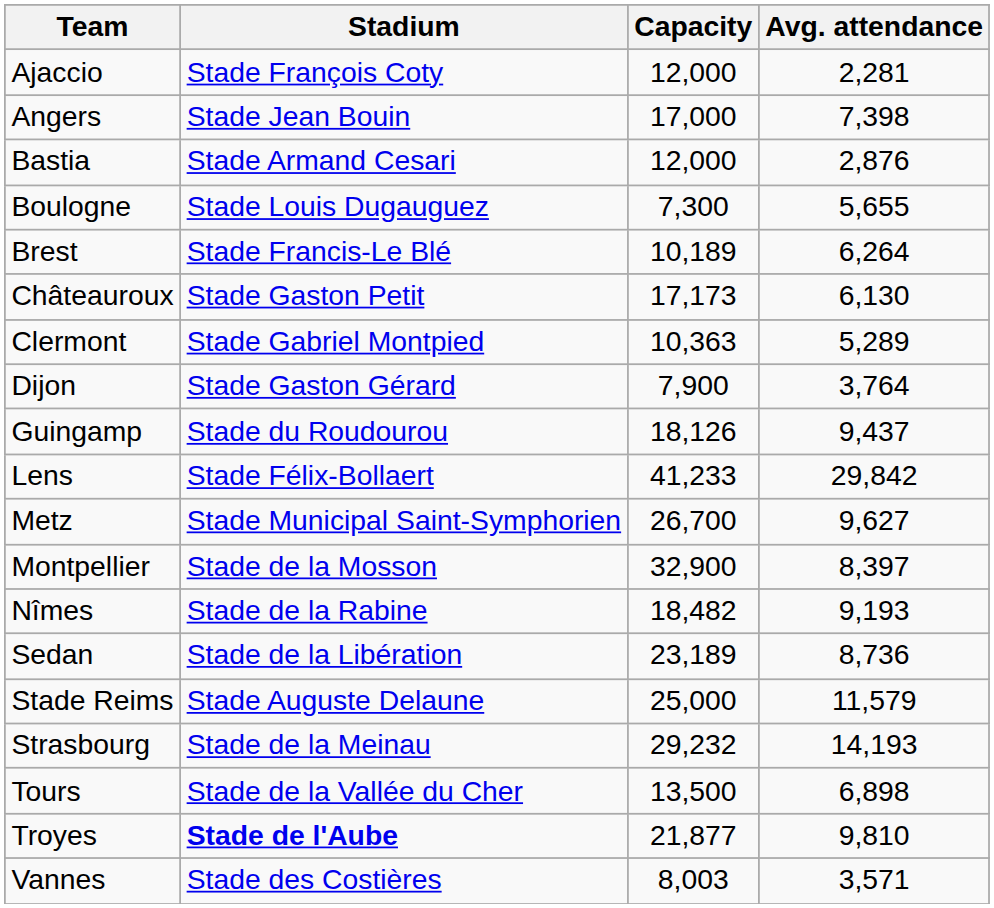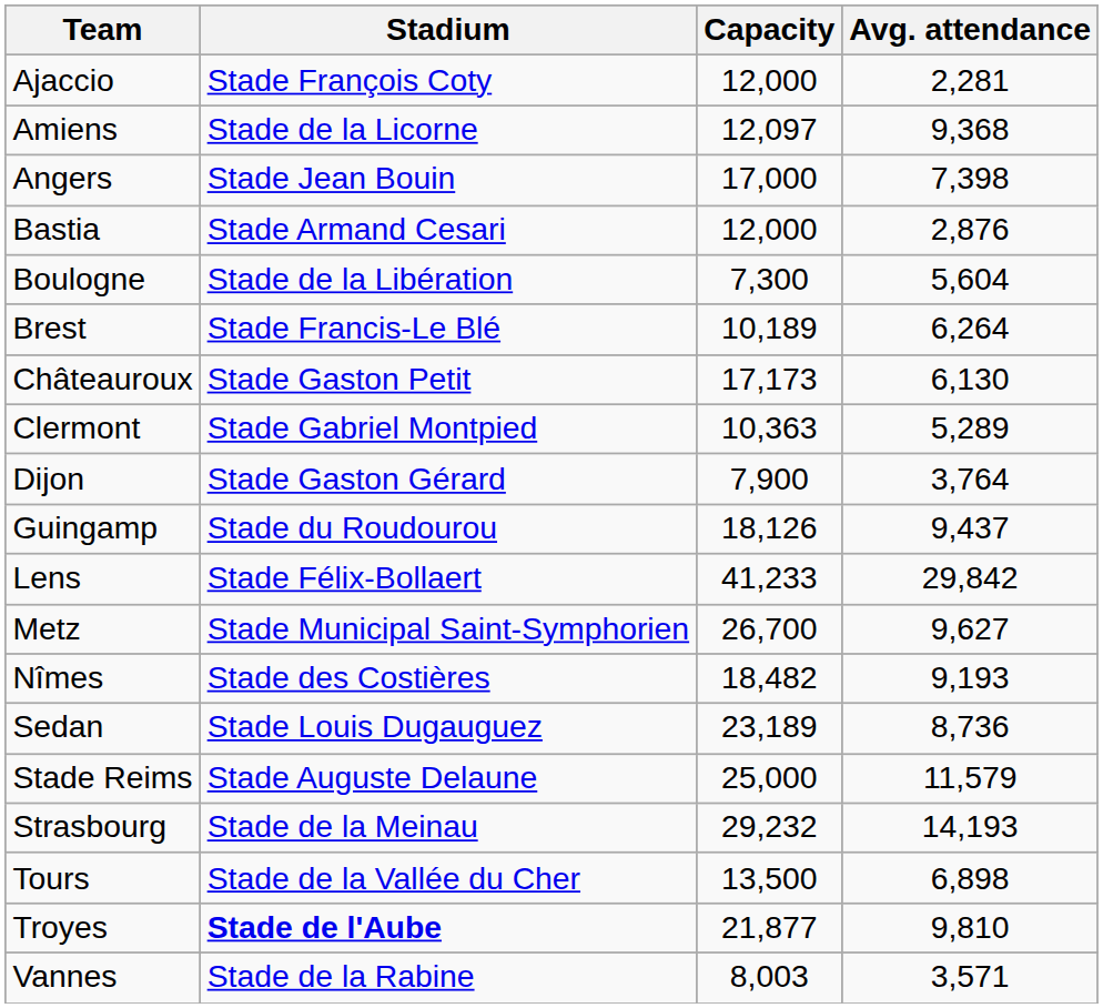 <table class="wikitable sortable">
 <tr>
 <th>Team</th>
 <th>Stadium</th>
 <th>Capacity</th>
 <th>Avg. attendance</th>
 </tr>
 <tr>
 <td>Ajaccio</td>
 <td><a href='#'>Stade François Coty</a></td>
 <td align="center">12,000</td>
 <td align="center">2,281</td>
+</tr>
+<tr>
+<td>Amiens</td>
+<td><a href='#'>Stade de la Licorne</a></td>
+<td align="center">12,097</td>
+<td align="center">9,368</td>
 </tr>
 <tr>
 <td>Angers</td>
 <td><a href='#'>Stade Jean Bouin</a></td>
 <td align="center">17,000</td>
 <td align="center">7,398</td>
 </tr>
 <tr>
 <td>Bastia</td>
 <td><a href='#'>Stade Armand Cesari</a></td>
 <td align="center">12,000</td>
 <td align="center">2,876</td>
 </tr>
 <tr>
 <td>Boulogne</td>
-<td><a href='#'>Stade Louis Dugauguez</a></td>
+<td><a href='#'>Stade de la Libération</a></td>
 <td align="center">7,300</td>
-<td align="center">5,655</td>
+<td align="center">5,604</td>
 </tr>
 <tr>
 <td>Brest</td>
 <td><a href='#'>Stade Francis-Le Blé</a></td>
 <td align="center">10,189</td>
 <td align="center">6,264</td>
 </tr>
 <tr>
 <td>Châteauroux</td>
 <td><a href='#'>Stade Gaston Petit</a></td>
 <td align="center">17,173</td>
 <td align="center">6,130</td>
 </tr>
 <tr>
 <td>Clermont</td>
 <td><a href='#'>Stade Gabriel Montpied</a></td>
 <td align="center">10,363</td>
 <td align="center">5,289</td>
 </tr>
 <tr>
 <td>Dijon</td>
 <td><a href='#'>Stade Gaston Gérard</a></td>
 <td align="center">7,900</td>
 <td align="center">3,764</td>
 </tr>
 <tr>
 <td>Guingamp</td>
 <td><a href='#'>Stade du Roudourou</a></td>
 <td align="center">18,126</td>
 <td align="center">9,437</td>
 </tr>
 <tr>
 <td>Lens</td>
 <td><a href='#'>Stade Félix-Bollaert</a></td>
 <td align="center">41,233</td>
 <td align="center">29,842</td>
 </tr>
 <tr>
 <td>Metz</td>
 <td><a href='#'>Stade Municipal Saint-Symphorien</a></td>
 <td align="center">26,700</td>
 <td align="center">9,627</td>
 </tr>
 <tr>
-<td>Montpellier</td>
-<td><a href='#'>Stade de la Mosson</a></td>
-<td align="center">32,900</td>
-<td align="center">8,397</td>
-</tr>
-<tr>
 <td>Nîmes</td>
-<td><a href='#'>Stade de la Rabine</a></td>
+<td><a href='#'>Stade des Costières</a></td>
 <td align="center">18,482</td>
 <td align="center">9,193</td>
 </tr>
 <tr>
 <td>Sedan</td>
-<td><a href='#'>Stade de la Libération</a></td>
+<td><a href='#'>Stade Louis Dugauguez</a></td>
 <td align="center">23,189</td>
 <td align="center">8,736</td>
 </tr>
 <tr>
 <td>Stade Reims</td>
 <td><a href='#'>Stade Auguste Delaune</a></td>
 <td align="center">25,000</td>
 <td align="center">11,579</td>
 </tr>
 <tr>
 <td>Strasbourg</td>
 <td><a href='#'>Stade de la Meinau</a></td>
 <td align="center">29,232</td>
 <td align="center">14,193</td>
 </tr>
 <tr>
 <td>Tours</td>
 <td><a href='#'>Stade de la Vallée du Cher</a></td>
 <td align="center">13,500</td>
 <td align="center">6,898</td>
 </tr>
 <tr>
 <td>Troyes</td>
 <td><strong><a href='#'>Stade de l'Aube</a></strong></td>
 <td align="center">21,877</td>
 <td align="center">9,810</td>
 </tr>
 <tr>
 <td>Vannes</td>
-<td><a href='#'>Stade des Costières</a></td>
+<td><a href='#'>Stade de la Rabine</a></td>
 <td align="center">8,003</td>
 <td align="center">3,571</td>
 </tr>
 </table>
